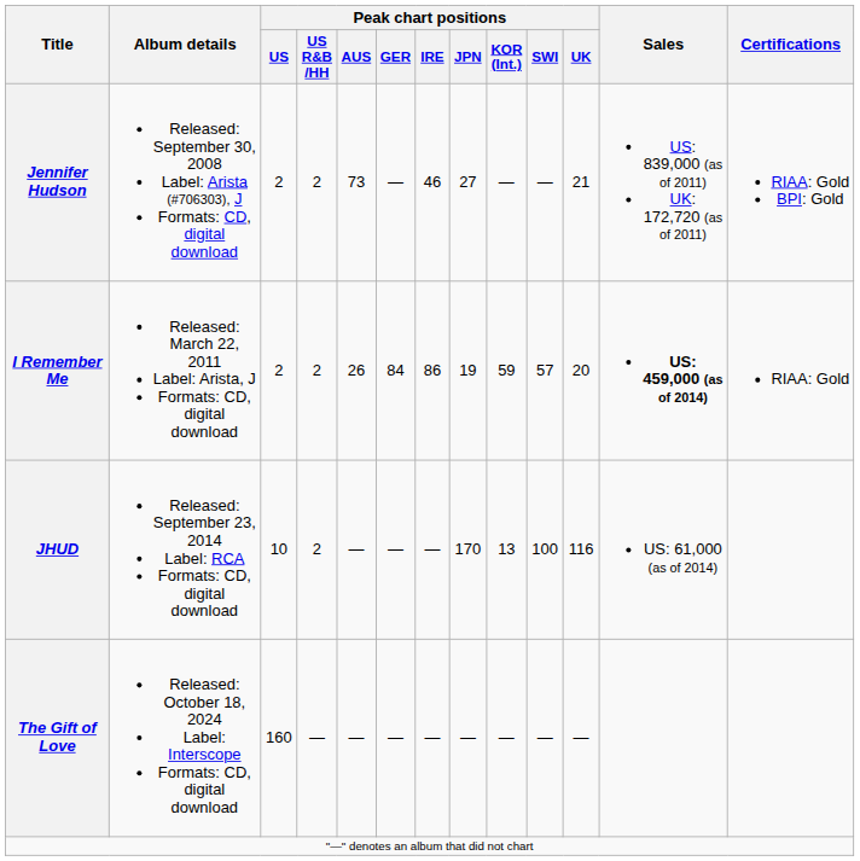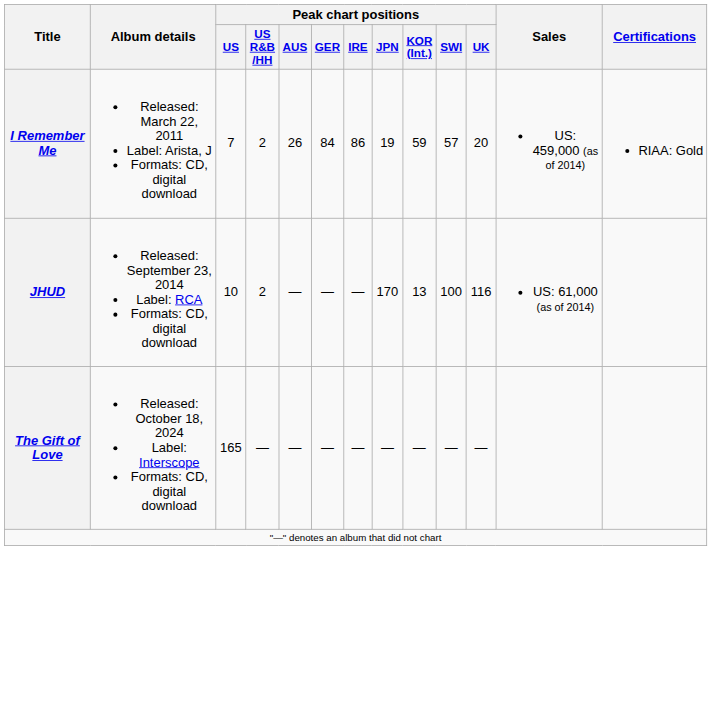 <table class="wikitable plainrowheaders" style="text-align:center;" border="1">
 <tr>
 <th scope="col" rowspan="2" style="width:10em;">Title</th>
 <th scope="col" rowspan="2" style="width:16em;">Album details</th>
 <th scope="col" colspan="9">Peak chart positions</th>
 <th scope="col" rowspan="2" style="width:14em;">Sales</th>
 <th scope="col" rowspan="2" style="width:12em;"><a href='#'>Certifications</a></th>
 </tr>
 <tr>
 <th scope="col" style="width:3em;font-size:90%;"><a href='#'>US</a><br></th>
 <th scope="col" style="width:3em;font-size:90%;"><a href='#'>US<br>R&B<br>/HH</a><br></th>
 <th scope="col" style="width:3em;font-size:90%;"><a href='#'>AUS</a><br></th>
 <th scope="col" style="width:3em;font-size:90%;"><a href='#'>GER</a><br></th>
 <th scope="col" style="width:3em;font-size:90%;"><a href='#'>IRE</a><br></th>
 <th scope="col" style="width:3em;font-size:90%;"><a href='#'>JPN</a><br></th>
 <th scope="col" style="width:3em;font-size:90%;"><a href='#'>KOR (Int.)</a><br></th>
 <th scope="col" style="width:3em;font-size:90%;"><a href='#'>SWI</a><br></th>
 <th scope="col" style="width:3em;font-size:90%;"><a href='#'>UK</a><br></th>
 </tr>
 <tr>
-<th scope="row"><em><a href='#'>Jennifer Hudson</a></em></th>
-<td><br><ul><li>Released: September 30, 2008</li><li>Label: <a href='#'>Arista</a> <small>(#706303),</small> <a href='#'>J</a></li><li>Formats: <a href='#'>CD</a>, <a href='#'>digital download</a></li></ul></td>
-<td>2</td>
-<td>2</td>
-<td>73</td>
-<td>—</td>
-<td>46</td>
-<td>27</td>
-<td>—</td>
-<td>—</td>
-<td>21</td>
-<td><br><ul><li><a href='#'>US</a>: 839,000 <small>(as of 2011)</small></li><li><a href='#'>UK</a>: 172,720 <small>(as of 2011)</small></li></ul></td>
-<td><br><ul><li><a href='#'>RIAA</a>: Gold</li><li><a href='#'>BPI</a>: Gold</li></ul></td>
-</tr>
-<tr>
 <th scope="row"><em><a href='#'>I Remember Me</a></em></th>
 <td><br><ul><li>Released: March 22, 2011</li><li>Label: Arista, J</li><li>Formats: CD, digital download</li></ul></td>
-<td>2</td>
+<td>7</td>
 <td>2</td>
 <td>26</td>
 <td>84</td>
 <td>86</td>
 <td>19</td>
 <td>59</td>
 <td>57</td>
 <td>20</td>
-<td><strong><br><ul><li>US: 459,000 <small>(as of 2014)</small></li></ul></strong></td>
+<td><br><ul><li>US: 459,000 <small>(as of 2014)</small></li></ul></td>
 <td><br><ul><li>RIAA: Gold</li></ul></td>
 </tr>
 <tr>
 <th scope="row"><em><a href='#'>JHUD</a></em></th>
 <td><br><ul><li>Released: September 23, 2014</li><li>Label: <a href='#'>RCA</a></li><li>Formats: CD, digital download</li></ul></td>
 <td>10</td>
 <td>2</td>
 <td>—</td>
 <td>—</td>
 <td>—</td>
 <td>170</td>
 <td>13</td>
 <td>100</td>
 <td>116</td>
 <td><br><ul><li>US: 61,000 <small>(as of 2014)</small></li></ul></td>
 <td></td>
 </tr>
 <tr>
 <th scope="row"><em><a href='#'>The Gift of Love</a></em></th>
 <td><br><ul><li>Released: October 18, 2024</li><li>Label: <a href='#'>Interscope</a></li><li>Formats: CD, digital download</li></ul></td>
-<td>160</td>
+<td>165</td>
 <td>—</td>
 <td>—</td>
 <td>—</td>
 <td>—</td>
 <td>—</td>
 <td>—</td>
 <td>—</td>
 <td>—</td>
 <td></td>
 <td></td>
 </tr>
 <tr>
 <td colspan="13" style="font-size:9pt">"—" denotes an album that did not chart</td>
 </tr>
 </table>
